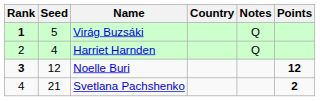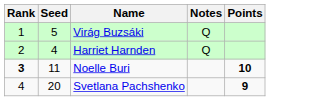 <table class="wikitable" style="text-align:center;">
 <tr>
 <th>Rank</th>
 <th>Seed</th>
 <th>Name</th>
-<th>Country</th>
 <th>Notes</th>
 <th>Points</th>
 </tr>
 <tr bgcolor=ccffcc>
-<td><strong>1</strong></td>
+<td>1</td>
 <td>5</td>
 <td align=left><a href='#'>Virág Buzsáki</a></td>
-<td align=left></td>
 <td>Q</td>
 <td></td>
 </tr>
 <tr bgcolor=ccffcc>
 <td>2</td>
 <td>4</td>
 <td align=left><a href='#'>Harriet Harnden</a></td>
-<td align=left></td>
 <td>Q</td>
 <td></td>
 </tr>
 <tr>
 <td><strong>3</strong></td>
-<td>12</td>
+<td>11</td>
 <td align=left><a href='#'>Noelle Buri</a></td>
-<td align=left></td>
 <td></td>
-<td><strong>12</strong></td>
+<td><strong>10</strong></td>
 </tr>
 <tr>
 <td>4</td>
-<td>21</td>
+<td>20</td>
 <td align=left><a href='#'>Svetlana Pachshenko</a></td>
-<td align=left></td>
 <td></td>
-<td><strong>2</strong></td>
+<td><strong>9</strong></td>
 </tr>
 </table>
